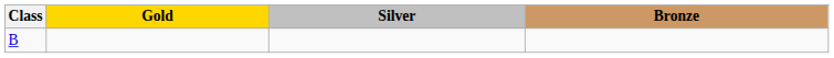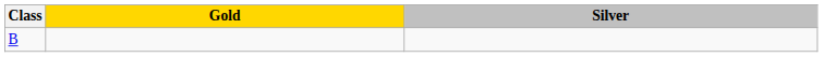 <table class=wikitable style="font-size:100%">
 <tr>
 <th rowspan="1" width="5%">Class</th>
 <th rowspan="1" style="background:gold;">Gold</th>
 <th colspan="1" style="background:silver;">Silver</th>
-<th colspan="1" style="background:#CC9966;">Bronze</th>
 </tr>
 <tr>
 <td><a href='#'>B</a></td>
 <td></td>
 <td></td>
-<td></td>
 </tr>
 </table>
